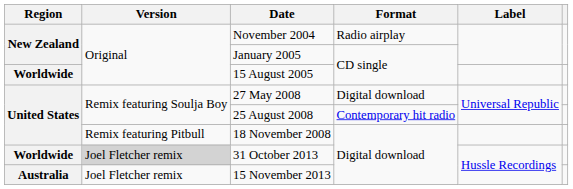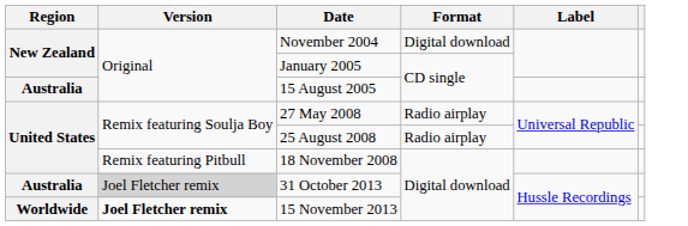 <table class="wikitable plainrowheaders">
 <tr>
 <th scope="col">Region</th>
 <th scope="col">Version</th>
 <th scope="col">Date</th>
 <th scope="col">Format</th>
 <th scope="col">Label</th>
 <th scope="col"></th>
 </tr>
 <tr>
 <th scope="row" rowspan="2">New Zealand</th>
 <td rowspan="3">Original</td>
 <td>November 2004</td>
-<td>Radio airplay</td>
+<td>Digital download</td>
 <td rowspan="2"></td>
 <td rowspan="2"></td>
 </tr>
 <tr>
 <td>January 2005</td>
 <td rowspan="2">CD single</td>
 </tr>
 <tr>
-<th scope="row">Worldwide</th>
+<th scope="row">Australia</th>
 <td>15 August 2005</td>
 <td></td>
 <td></td>
 </tr>
 <tr>
 <th scope="row" rowspan="3">United States</th>
 <td rowspan="2">Remix featuring Soulja Boy</td>
 <td>27 May 2008</td>
-<td>Digital download</td>
+<td>Radio airplay</td>
 <td rowspan="2"><a href='#'>Universal Republic</a></td>
 <td></td>
 </tr>
 <tr>
 <td>25 August 2008</td>
-<td><a href='#'>Contemporary hit radio</a></td>
+<td>Radio airplay</td>
 <td></td>
 </tr>
 <tr>
 <td>Remix featuring Pitbull</td>
 <td>18 November 2008</td>
 <td rowspan="3">Digital download</td>
 <td></td>
 <td></td>
 </tr>
 <tr>
-<th scope="row">Worldwide</th>
+<th scope="row">Australia</th>
 <td style="background: lightgrey;">Joel Fletcher remix </td>
 <td>31 October 2013</td>
 <td rowspan="2"><a href='#'>Hussle Recordings</a></td>
 <td></td>
 </tr>
 <tr>
-<th scope="row">Australia</th>
-<td>Joel Fletcher remix </td>
+<th scope="row">Worldwide</th>
+<td><strong>Joel Fletcher remix </strong></td>
 <td>15 November 2013</td>
 <td></td>
 </tr>
 </table>
